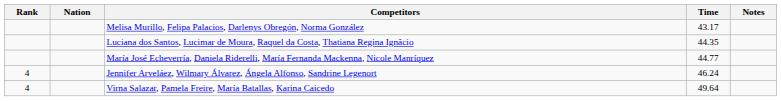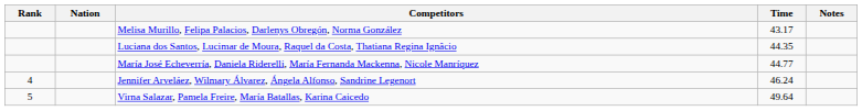 <table class="wikitable sortable" width=80% style="text-align:center; font-size:95%">
 <tr>
 <th>Rank</th>
 <th>Nation</th>
 <th>Competitors</th>
 <th>Time</th>
 <th>Notes</th>
 </tr>
 <tr>
 <td></td>
 <td align=left></td>
 <td align=left><a href='#'>Melisa Murillo</a>, <a href='#'>Felipa Palacios</a>, <a href='#'>Darlenys Obregón</a>, <a href='#'>Norma González</a></td>
 <td>43.17</td>
 <td></td>
 </tr>
 <tr>
 <td></td>
 <td align=left></td>
 <td align=left><a href='#'>Luciana dos Santos</a>, <a href='#'>Lucimar de Moura</a>, <a href='#'>Raquel da Costa</a>, <a href='#'>Thatiana Regina Ignâcio</a></td>
 <td>44.35</td>
 <td></td>
 </tr>
 <tr>
 <td></td>
 <td align=left></td>
 <td align=left><a href='#'>María José Echeverría</a>, <a href='#'>Daniela Riderelli</a>, <a href='#'>María Fernanda Mackenna</a>, <a href='#'>Nicole Manríquez</a></td>
 <td>44.77</td>
 <td></td>
 </tr>
 <tr>
 <td>4</td>
 <td align=left></td>
 <td align=left><a href='#'>Jennifer Arveláez</a>, <a href='#'>Wilmary Álvarez</a>, <a href='#'>Ángela Alfonso</a>, <a href='#'>Sandrine Legenort</a></td>
 <td>46.24</td>
 <td></td>
 </tr>
 <tr>
-<td>4</td>
+<td>5</td>
 <td align=left></td>
 <td align=left><a href='#'>Virna Salazar</a>, <a href='#'>Pamela Freire</a>, <a href='#'>María Batallas</a>, <a href='#'>Karina Caicedo</a></td>
 <td>49.64</td>
 <td></td>
 </tr>
 </table>
